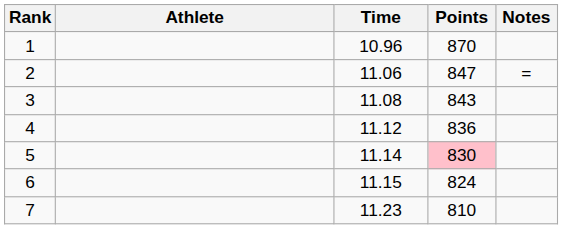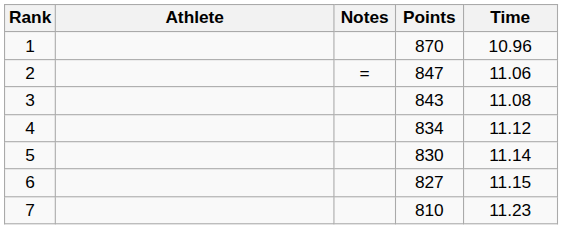 <table class="wikitable" style="text-align:center">
 <tr>
 <th width=40>Rank</th>
 <th width=250>Athlete</th>
+<th width=50>Notes</th>
+<th width=55>Points</th>
 <th width=80>Time</th>
-<th width=55>Points</th>
-<th width=50>Notes</th>
 </tr>
 <tr>
 <td>1</td>
 <td align="left"></td>
+<td></td>
+<td>870</td>
 <td>10.96</td>
-<td>870</td>
-<td></td>
 </tr>
 <tr>
 <td>2</td>
 <td align="left"></td>
+<td>=</td>
+<td>847</td>
 <td>11.06</td>
-<td>847</td>
-<td>=</td>
 </tr>
 <tr>
 <td>3</td>
 <td align="left"></td>
+<td></td>
+<td>843</td>
 <td>11.08</td>
-<td>843</td>
-<td></td>
 </tr>
 <tr>
 <td>4</td>
 <td align="left"></td>
+<td></td>
+<td>834</td>
 <td>11.12</td>
-<td>836</td>
-<td></td>
 </tr>
 <tr>
 <td>5</td>
 <td align="left"></td>
+<td></td>
+<td>830</td>
 <td>11.14</td>
-<td style="background: pink;">830</td>
-<td></td>
 </tr>
 <tr>
 <td>6</td>
 <td align="left"></td>
+<td></td>
+<td>827</td>
 <td>11.15</td>
-<td>824</td>
-<td></td>
 </tr>
 <tr>
 <td>7</td>
 <td align="left"></td>
+<td></td>
+<td>810</td>
 <td>11.23</td>
-<td>810</td>
-<td></td>
 </tr>
 </table>
